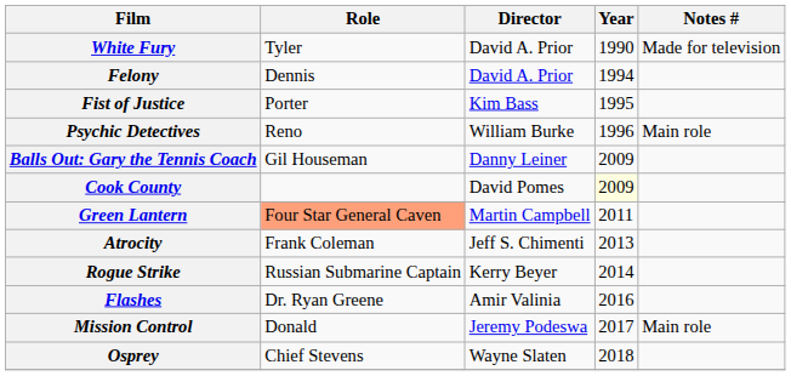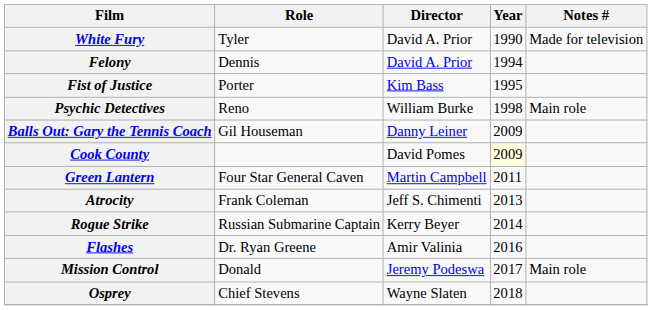 <table class="wikitable plainrowheaders sortable">
 <tr>
 <th scope="col">Film</th>
 <th scope="col">Role</th>
 <th scope="col">Director</th>
 <th scope="col">Year</th>
 <th scope="col" class="unsortable">Notes #</th>
 </tr>
 <tr>
 <th scope="row"><em><a href='#'>White Fury</a></em></th>
 <td>Tyler</td>
 <td>David A. Prior</td>
 <td>1990</td>
 <td>Made for television</td>
 </tr>
 <tr>
 <th scope="row"><em>Felony </em></th>
 <td>Dennis</td>
 <td><a href='#'>David A. Prior</a></td>
 <td>1994</td>
 <td></td>
 </tr>
 <tr>
 <th scope="row"><em>Fist of Justice</em></th>
 <td>Porter</td>
 <td><a href='#'>Kim Bass</a></td>
 <td>1995</td>
 <td></td>
 </tr>
 <tr>
 <th scope="row"><em>Psychic Detectives</em></th>
 <td>Reno</td>
 <td>William Burke</td>
-<td>1996</td>
+<td>1998</td>
 <td>Main role</td>
 </tr>
 <tr>
 <th scope="row"><em><a href='#'>Balls Out: Gary the Tennis Coach</a></em></th>
 <td>Gil Houseman</td>
 <td><a href='#'>Danny Leiner</a></td>
 <td>2009</td>
 <td></td>
 </tr>
 <tr>
 <th scope="row"><em><a href='#'>Cook County</a></em></th>
 <td></td>
 <td>David Pomes</td>
 <td style="background: lightyellow;">2009</td>
 <td></td>
 </tr>
 <tr>
 <th scope="row"><em><a href='#'>Green Lantern</a></em></th>
-<td style="background: lightsalmon;">Four Star General Caven</td>
+<td>Four Star General Caven</td>
 <td><a href='#'>Martin Campbell</a></td>
 <td>2011</td>
 <td></td>
 </tr>
 <tr>
 <th scope="row"><em>Atrocity</em></th>
 <td>Frank Coleman</td>
 <td>Jeff S. Chimenti</td>
 <td>2013</td>
 <td></td>
 </tr>
 <tr>
 <th scope="row"><em>Rogue Strike</em></th>
 <td>Russian Submarine Captain</td>
 <td>Kerry Beyer</td>
 <td>2014</td>
 <td></td>
 </tr>
 <tr>
 <th scope="row"><em><a href='#'>Flashes</a></em></th>
 <td>Dr. Ryan Greene</td>
 <td>Amir Valinia</td>
 <td>2016</td>
 <td></td>
 </tr>
 <tr>
 <th scope="row"><em>Mission Control</em></th>
 <td>Donald</td>
 <td><a href='#'>Jeremy Podeswa</a></td>
 <td>2017</td>
 <td>Main role</td>
 </tr>
 <tr>
 <th scope="row"><em>Osprey</em></th>
 <td>Chief Stevens</td>
 <td>Wayne Slaten</td>
 <td>2018</td>
 <td></td>
 </tr>
 <tr>
 </tr>
 </table>
